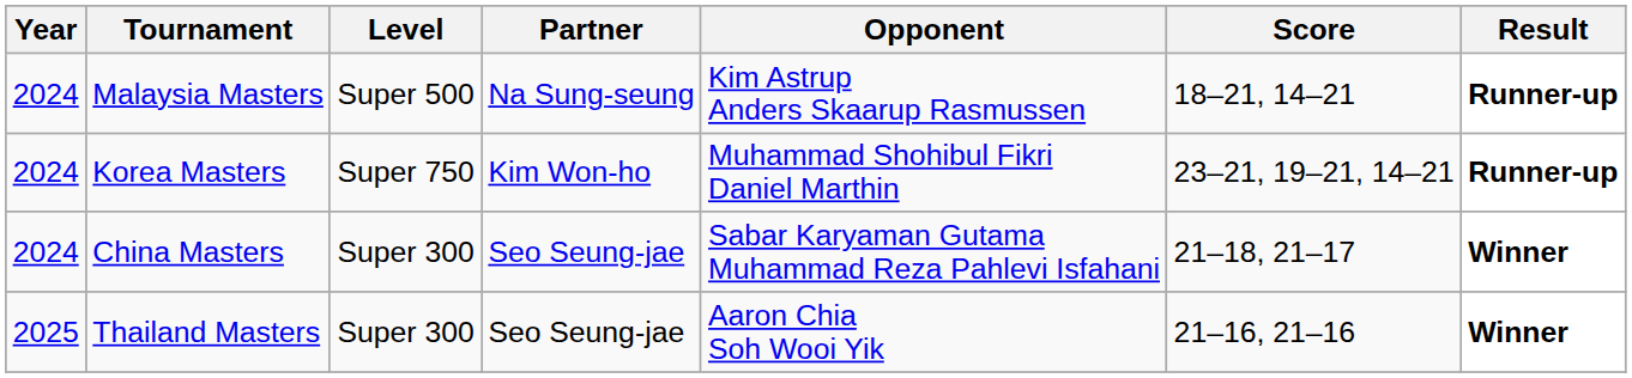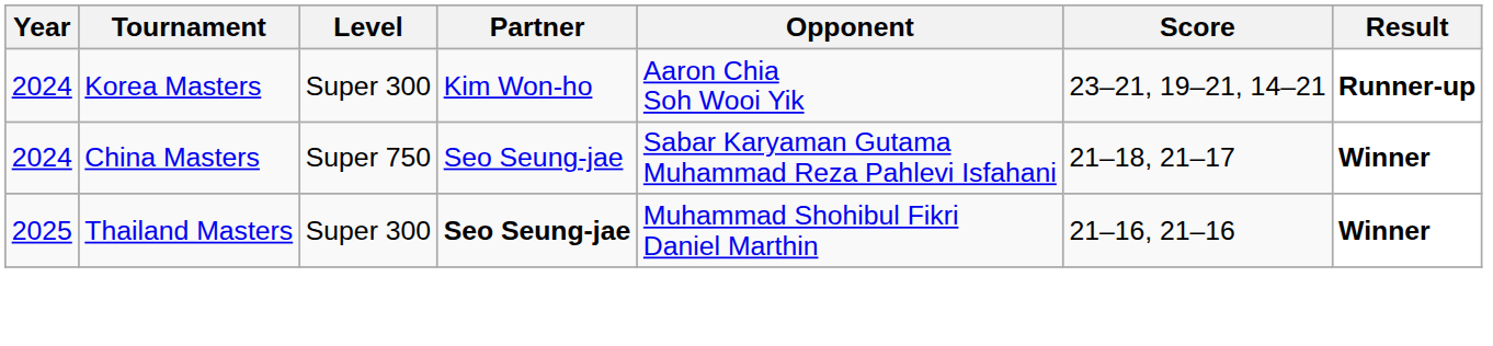 <table class="sortable wikitable" style="font-size: 90%;">
 <tr>
 <th>Year</th>
 <th>Tournament</th>
 <th>Level</th>
 <th>Partner</th>
 <th>Opponent</th>
 <th>Score</th>
 <th>Result</th>
 </tr>
 <tr>
 <td align="center"><a href='#'>2024</a></td>
-<td align="left"><a href='#'>Malaysia Masters</a></td>
-<td align="left">Super 500</td>
-<td align="left"> <a href='#'>Na Sung-seung</a></td>
-<td align="left"> <a href='#'>Kim Astrup</a><br> <a href='#'>Anders Skaarup Rasmussen</a></td>
-<td align="left">18–21, 14–21</td>
-<td style="text-align:left; background:white"> <strong>Runner-up</strong></td>
-</tr>
-<tr>
-<td align="center"><a href='#'>2024</a></td>
 <td align="left"><a href='#'>Korea Masters</a></td>
-<td align="left">Super 750</td>
+<td align="left">Super 300</td>
 <td align="left"> <a href='#'>Kim Won-ho</a></td>
-<td align="left"> <a href='#'>Muhammad Shohibul Fikri</a><br> <a href='#'>Daniel Marthin</a></td>
+<td align="left"> <a href='#'>Aaron Chia</a><br> <a href='#'>Soh Wooi Yik</a></td>
 <td align="left">23–21, 19–21, 14–21</td>
 <td style="text-align:left; background:white"> <strong>Runner-up</strong></td>
 </tr>
 <tr>
 <td align="center"><a href='#'>2024</a></td>
 <td align="left"><a href='#'>China Masters</a></td>
-<td align="left">Super 300</td>
+<td align="left">Super 750</td>
 <td align="left"> <a href='#'>Seo Seung-jae</a></td>
 <td align="left"> <a href='#'>Sabar Karyaman Gutama</a><br> <a href='#'>Muhammad Reza Pahlevi Isfahani</a></td>
 <td align="left">21–18, 21–17</td>
 <td style="text-align:left; background:white"> <strong>Winner</strong></td>
 </tr>
 <tr>
 <td align="center"><a href='#'>2025</a></td>
 <td align="left"><a href='#'>Thailand Masters</a></td>
 <td align="left">Super 300</td>
-<td align="left"> Seo Seung-jae</td>
-<td align="left"> <a href='#'>Aaron Chia</a><br> <a href='#'>Soh Wooi Yik</a></td>
+<td align="left"><strong> Seo Seung-jae</strong></td>
+<td align="left"> <a href='#'>Muhammad Shohibul Fikri</a><br> <a href='#'>Daniel Marthin</a></td>
 <td align="left">21–16, 21–16</td>
 <td style="text-align:left; background:white"> <strong>Winner</strong></td>
 </tr>
 </table>
